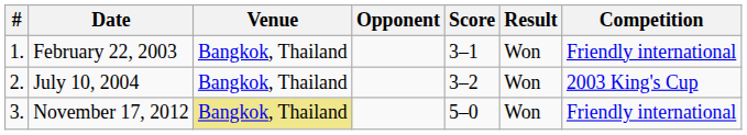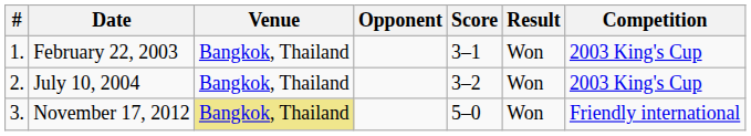 <table class="wikitable">
 <tr>
 <th>#</th>
 <th>Date</th>
 <th>Venue</th>
 <th>Opponent</th>
 <th>Score</th>
 <th>Result</th>
 <th>Competition</th>
 </tr>
 <tr>
 <td>1.</td>
 <td>February 22, 2003</td>
 <td><a href='#'>Bangkok</a>, Thailand</td>
 <td></td>
 <td>3–1</td>
 <td>Won</td>
-<td><a href='#'>Friendly international</a></td>
+<td><a href='#'>2003 King's Cup</a></td>
 </tr>
 <tr>
 <td>2.</td>
 <td>July 10, 2004</td>
 <td><a href='#'>Bangkok</a>, Thailand</td>
 <td></td>
 <td>3–2</td>
 <td>Won</td>
 <td><a href='#'>2003 King's Cup</a></td>
 </tr>
 <tr>
 <td>3.</td>
 <td>November 17, 2012</td>
 <td style="background: khaki;"><a href='#'>Bangkok</a>, Thailand</td>
 <td></td>
 <td>5–0</td>
 <td>Won</td>
 <td><a href='#'>Friendly international</a></td>
 </tr>
 </table>
